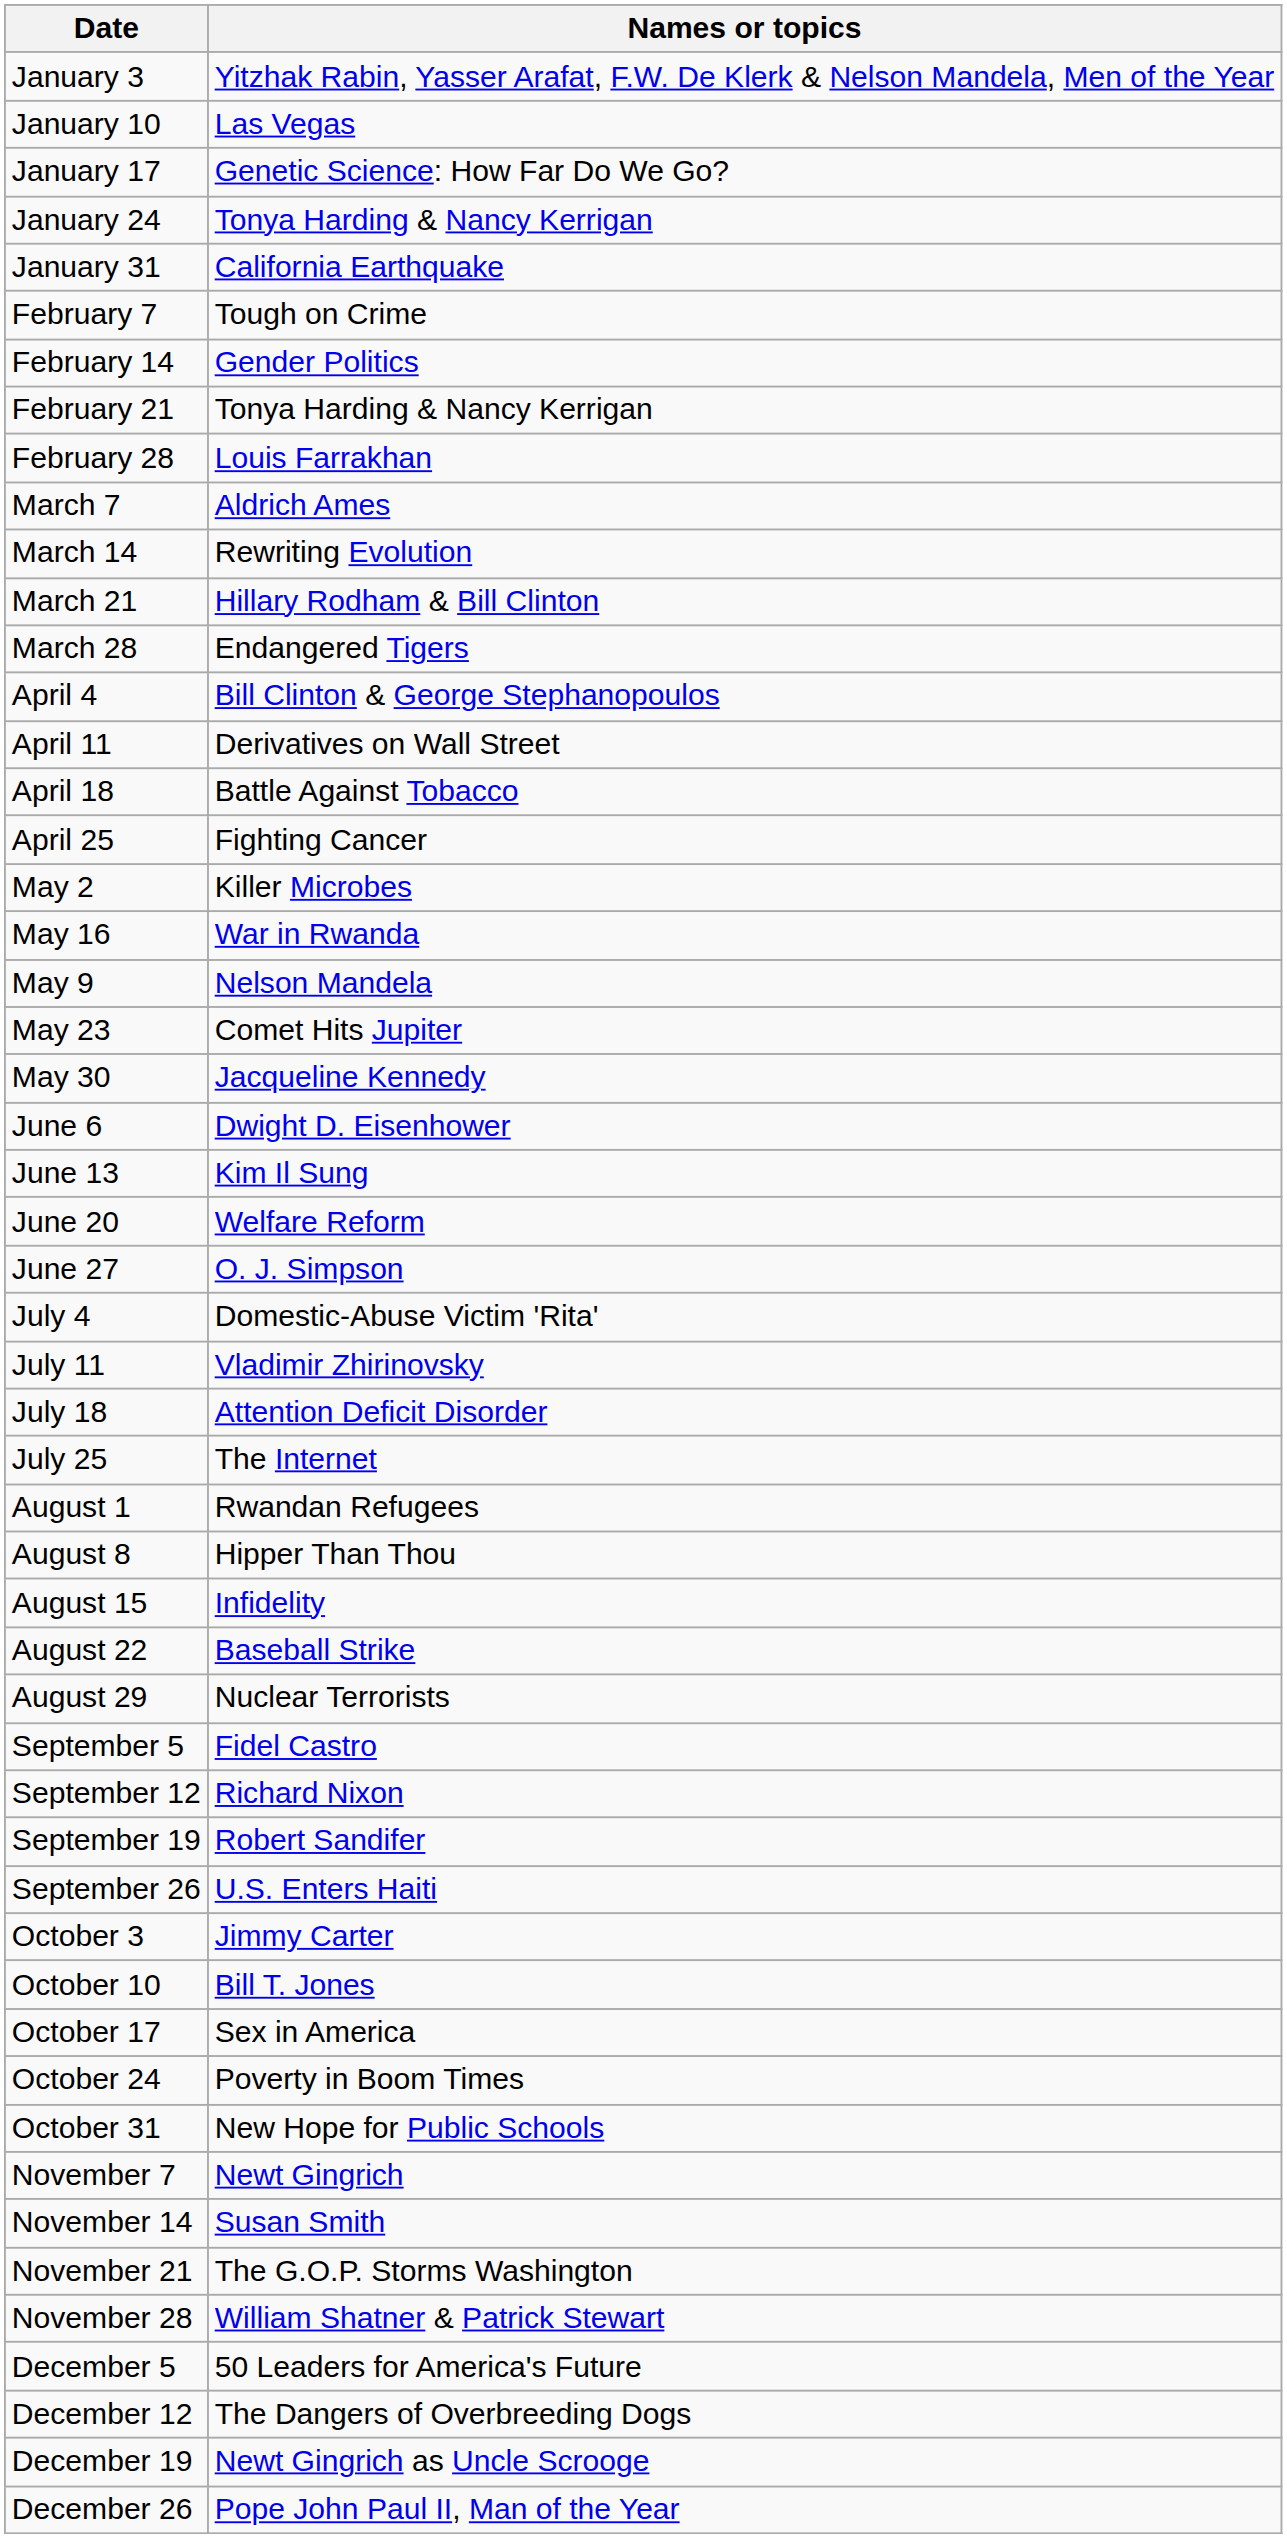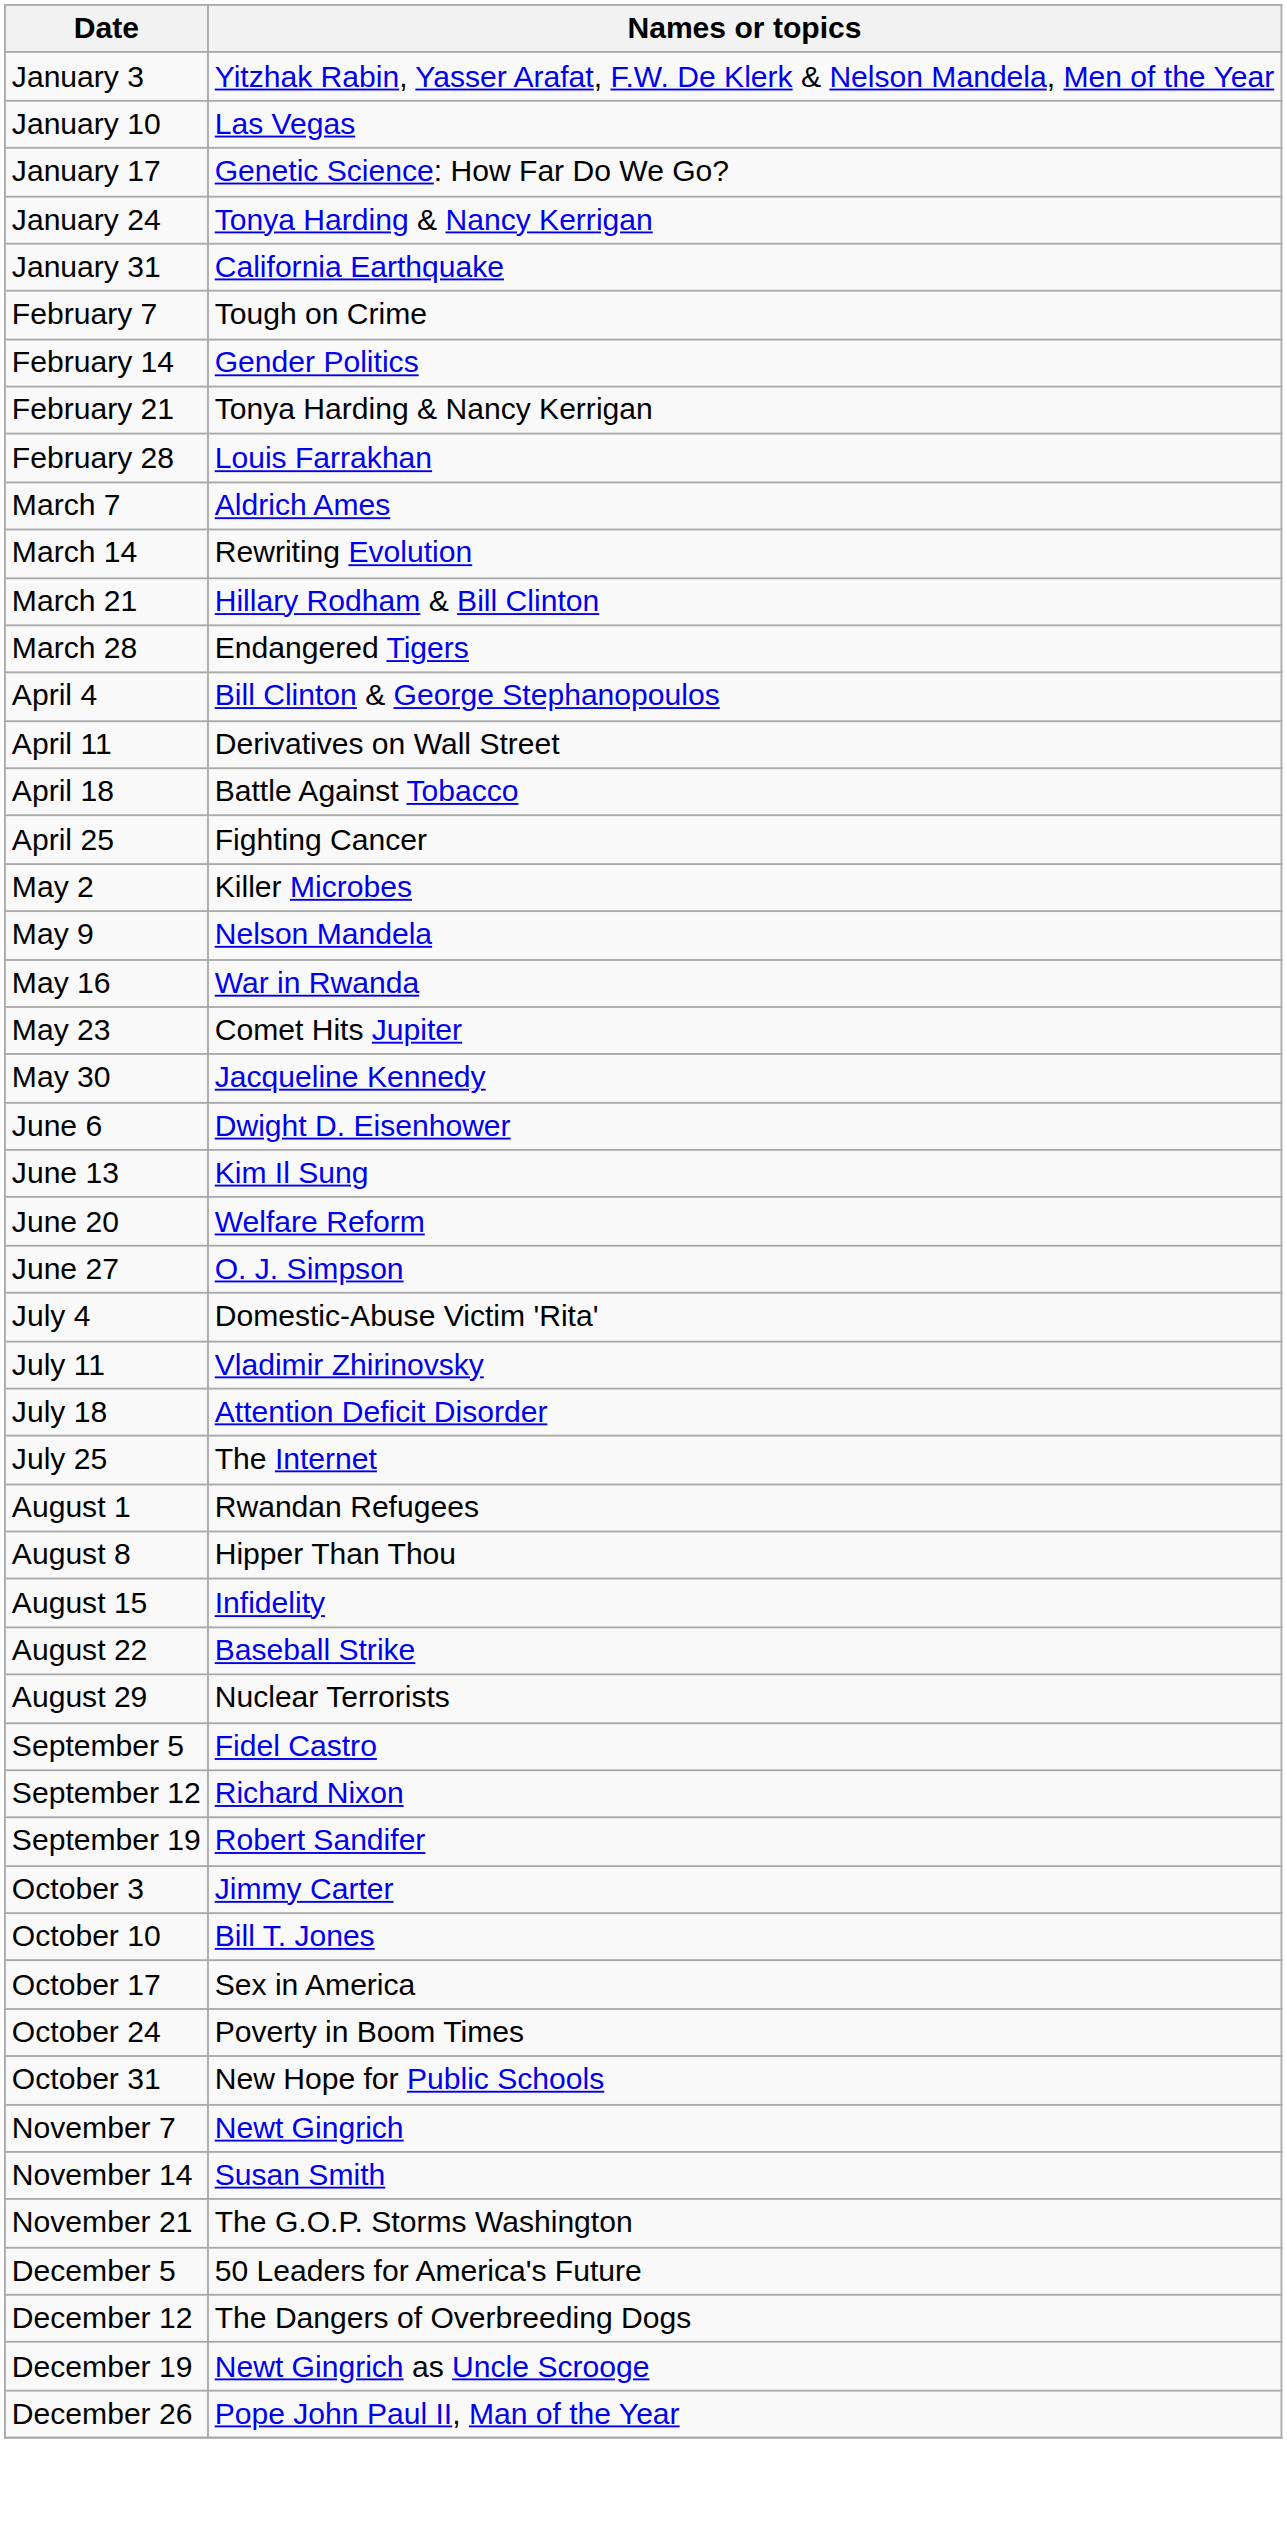 <table class="wikitable">
 <tr>
 <th>Date</th>
 <th>Names or topics</th>
 </tr>
 <tr>
 <td>January 3</td>
 <td><a href='#'>Yitzhak Rabin</a>, <a href='#'>Yasser Arafat</a>, <a href='#'>F.W. De Klerk</a> & <a href='#'>Nelson Mandela</a>, <a href='#'>Men of the Year</a></td>
 </tr>
 <tr>
 <td>January 10</td>
 <td><a href='#'>Las Vegas</a></td>
 </tr>
 <tr>
 <td>January 17</td>
 <td><a href='#'>Genetic Science</a>: How Far Do We Go?</td>
 </tr>
 <tr>
 <td>January 24</td>
 <td><a href='#'>Tonya Harding</a> & <a href='#'>Nancy Kerrigan</a></td>
 </tr>
 <tr>
 <td>January 31</td>
 <td><a href='#'>California Earthquake</a></td>
 </tr>
 <tr>
 <td>February 7</td>
 <td>Tough on Crime</td>
 </tr>
 <tr>
 <td>February 14</td>
 <td><a href='#'>Gender Politics</a></td>
 </tr>
 <tr>
 <td>February 21</td>
 <td>Tonya Harding & Nancy Kerrigan</td>
 </tr>
 <tr>
 <td>February 28</td>
 <td><a href='#'>Louis Farrakhan</a></td>
 </tr>
 <tr>
 <td>March 7</td>
 <td><a href='#'>Aldrich Ames</a></td>
 </tr>
 <tr>
 <td>March 14</td>
 <td>Rewriting <a href='#'>Evolution</a></td>
 </tr>
 <tr>
 <td>March 21</td>
 <td><a href='#'>Hillary Rodham</a> & <a href='#'>Bill Clinton</a></td>
 </tr>
 <tr>
 <td>March 28</td>
 <td>Endangered <a href='#'>Tigers</a></td>
 </tr>
 <tr>
 <td>April 4</td>
 <td><a href='#'>Bill Clinton</a> & <a href='#'>George Stephanopoulos</a></td>
 </tr>
 <tr>
 <td>April 11</td>
 <td>Derivatives on Wall Street</td>
 </tr>
 <tr>
 <td>April 18</td>
 <td>Battle Against <a href='#'>Tobacco</a></td>
 </tr>
 <tr>
 <td>April 25</td>
 <td>Fighting Cancer</td>
 </tr>
 <tr>
 <td>May 2</td>
 <td>Killer <a href='#'>Microbes</a></td>
 </tr>
 <tr>
+<td>May 9</td>
+<td><a href='#'>Nelson Mandela</a></td>
+</tr>
+<tr>
 <td>May 16</td>
 <td><a href='#'>War in Rwanda</a></td>
-</tr>
-<tr>
-<td>May 9</td>
-<td><a href='#'>Nelson Mandela</a></td>
 </tr>
 <tr>
 <td>May 23</td>
 <td>Comet Hits <a href='#'>Jupiter</a></td>
 </tr>
 <tr>
 <td>May 30</td>
 <td><a href='#'>Jacqueline Kennedy</a></td>
 </tr>
 <tr>
 <td>June 6</td>
 <td><a href='#'>Dwight D. Eisenhower</a></td>
 </tr>
 <tr>
 <td>June 13</td>
 <td><a href='#'>Kim Il Sung</a></td>
 </tr>
 <tr>
 <td>June 20</td>
 <td><a href='#'>Welfare Reform</a></td>
 </tr>
 <tr>
 <td>June 27</td>
 <td><a href='#'>O. J. Simpson</a></td>
 </tr>
 <tr>
 <td>July 4</td>
 <td>Domestic-Abuse Victim 'Rita'</td>
 </tr>
 <tr>
 <td>July 11</td>
 <td><a href='#'>Vladimir Zhirinovsky</a></td>
 </tr>
 <tr>
 <td>July 18</td>
 <td><a href='#'>Attention Deficit Disorder</a></td>
 </tr>
 <tr>
 <td>July 25</td>
 <td>The <a href='#'>Internet</a></td>
 </tr>
 <tr>
 <td>August 1</td>
 <td>Rwandan Refugees</td>
 </tr>
 <tr>
 <td>August 8</td>
 <td>Hipper Than Thou</td>
 </tr>
 <tr>
 <td>August 15</td>
 <td><a href='#'>Infidelity</a></td>
 </tr>
 <tr>
 <td>August 22</td>
 <td><a href='#'>Baseball Strike</a></td>
 </tr>
 <tr>
 <td>August 29</td>
 <td>Nuclear Terrorists</td>
 </tr>
 <tr>
 <td>September 5</td>
 <td><a href='#'>Fidel Castro</a></td>
 </tr>
 <tr>
 <td>September 12</td>
 <td><a href='#'>Richard Nixon</a></td>
 </tr>
 <tr>
 <td>September 19</td>
 <td><a href='#'>Robert Sandifer</a></td>
 </tr>
 <tr>
-<td>September 26</td>
-<td><a href='#'>U.S. Enters Haiti</a></td>
-</tr>
-<tr>
 <td>October 3</td>
 <td><a href='#'>Jimmy Carter</a></td>
 </tr>
 <tr>
 <td>October 10</td>
 <td><a href='#'>Bill T. Jones</a></td>
 </tr>
 <tr>
 <td>October 17</td>
 <td>Sex in America</td>
 </tr>
 <tr>
 <td>October 24</td>
 <td>Poverty in Boom Times</td>
 </tr>
 <tr>
 <td>October 31</td>
 <td>New Hope for <a href='#'>Public Schools</a></td>
 </tr>
 <tr>
 <td>November 7</td>
 <td><a href='#'>Newt Gingrich</a></td>
 </tr>
 <tr>
 <td>November 14</td>
 <td><a href='#'>Susan Smith</a></td>
 </tr>
 <tr>
 <td>November 21</td>
 <td>The G.O.P. Storms Washington</td>
 </tr>
 <tr>
-<td>November 28</td>
-<td><a href='#'>William Shatner</a> & <a href='#'>Patrick Stewart</a></td>
-</tr>
-<tr>
 <td>December 5</td>
 <td>50 Leaders for America's Future</td>
 </tr>
 <tr>
 <td>December 12</td>
 <td>The Dangers of Overbreeding Dogs</td>
 </tr>
 <tr>
 <td>December 19</td>
 <td><a href='#'>Newt Gingrich</a> as <a href='#'>Uncle Scrooge</a></td>
 </tr>
 <tr>
 <td>December 26</td>
 <td><a href='#'>Pope John Paul II</a>, <a href='#'>Man of the Year</a></td>
 </tr>
 <tr>
 </tr>
 </table>
